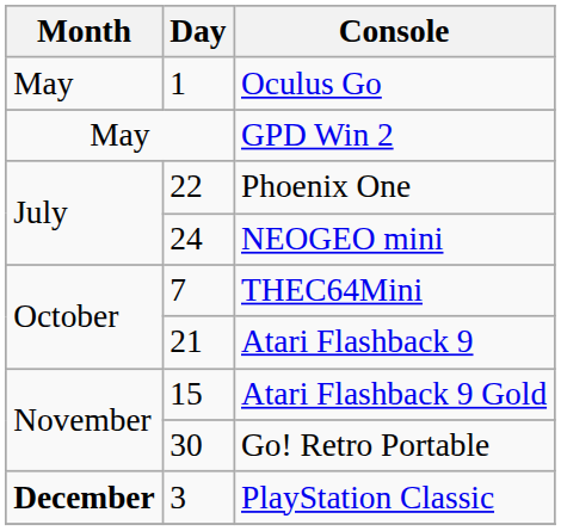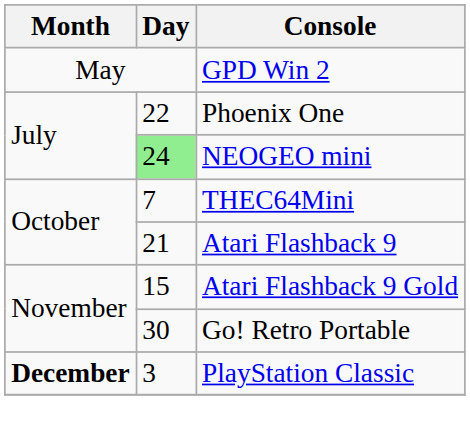 <table class="wikitable">
 <tr>
 <th>Month</th>
 <th>Day</th>
 <th>Console</th>
-</tr>
-<tr>
-<td rowspan="1">May</td>
-<td>1</td>
-<td><a href='#'>Oculus Go</a></td>
 </tr>
 <tr>
 <td colspan="2" rowspan="1" align="center">May</td>
 <td><a href='#'>GPD Win 2</a></td>
 </tr>
 <tr>
 <td rowspan="2">July</td>
 <td>22</td>
 <td>Phoenix One</td>
 </tr>
 <tr>
-<td>24</td>
+<td style="background: lightgreen;">24</td>
 <td><a href='#'>NEOGEO mini</a></td>
 </tr>
 <tr>
 <td rowspan="2">October</td>
 <td>7</td>
 <td><a href='#'>THEC64Mini</a></td>
 </tr>
 <tr>
 <td>21</td>
 <td><a href='#'>Atari Flashback 9</a></td>
 </tr>
 <tr>
 <td rowspan="2">November</td>
 <td>15</td>
 <td><a href='#'>Atari Flashback 9 Gold</a></td>
 </tr>
 <tr>
 <td>30</td>
 <td>Go! Retro Portable</td>
 </tr>
 <tr>
 <td rowspan="1"><strong>December</strong></td>
 <td>3</td>
 <td><a href='#'>PlayStation Classic</a></td>
 </tr>
 <tr>
 </tr>
 </table>
